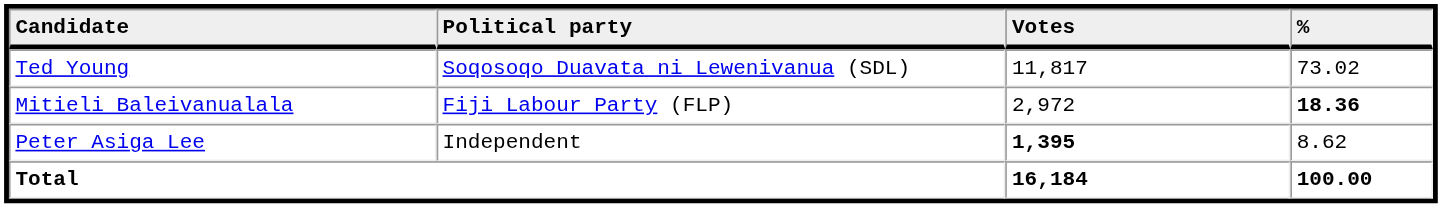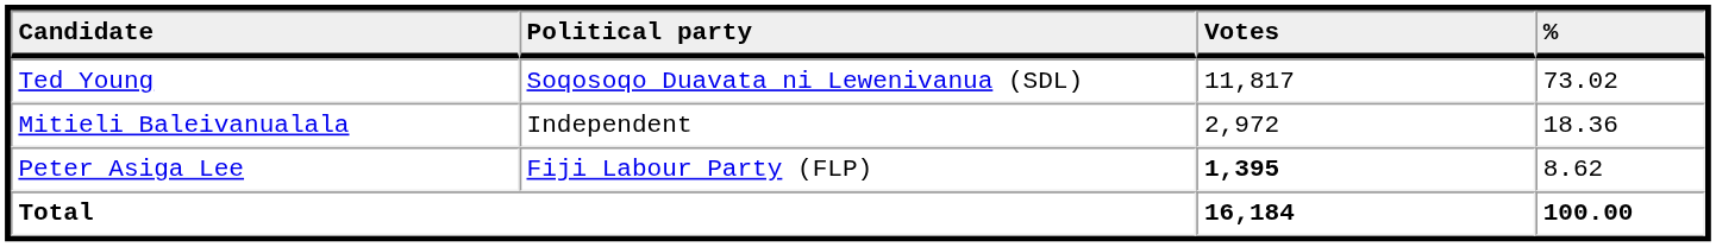 <table border="1" cellpadding="3" cellspacing="0" style="width:70%; margin:auto; margin:5px; border:3px solid;">
 <tr>
 <td td  style="width:30%; border-bottom:3px solid; background:#efefef;"><strong>Candidate</strong></td>
 <td td  style="width:40%; border-bottom:3px solid; background:#efefef;"><strong>Political party</strong></td>
 <td td  style="width:20%; border-bottom:3px solid; background:#efefef;"><strong>Votes</strong></td>
 <td td  style="width:10%; border-bottom:3px solid; background:#efefef;"><strong>%</strong></td>
 </tr>
 <tr>
 <td><a href='#'>Ted Young</a></td>
 <td><a href='#'>Soqosoqo Duavata ni Lewenivanua</a> (SDL)</td>
 <td>11,817</td>
 <td>73.02</td>
 </tr>
 <tr>
 <td><a href='#'>Mitieli Baleivanualala</a></td>
-<td><a href='#'>Fiji Labour Party</a> (FLP)</td>
+<td>Independent</td>
 <td>2,972</td>
-<td><strong>18.36</strong></td>
+<td>18.36</td>
 </tr>
 <tr>
 <td><a href='#'>Peter Asiga Lee</a></td>
-<td>Independent</td>
+<td><a href='#'>Fiji Labour Party</a> (FLP)</td>
 <td><strong>1,395</strong></td>
 <td>8.62</td>
 </tr>
 <tr>
 <td colspan=2><strong>Total</strong></td>
 <td><strong>16,184</strong></td>
 <td><strong>100.00</strong></td>
 </tr>
 </table>
